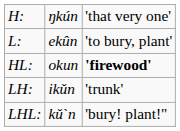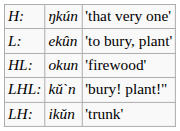 <table class="wikitable">
 <tr>
 <td><em>H:</em></td>
 <td><em>ŋkún</em></td>
 <td>'that very one'</td>
 </tr>
 <tr>
 <td><em>L:</em></td>
 <td><em>ekûn</em></td>
 <td>'to bury, plant'</td>
 </tr>
 <tr>
 <td><em>HL:</em></td>
 <td><em>okun</em></td>
-<td><strong>'firewood'</strong></td>
+<td>'firewood'</td>
+</tr>
+<tr>
+<td><em>LHL:</em></td>
+<td><em>kǔˋn</em></td>
+<td>'bury! plant!"</td>
 </tr>
 <tr>
 <td><em>LH:</em></td>
 <td><em>ikǔn</em></td>
 <td>'trunk'</td>
 </tr>
-<tr>
-<td><em>LHL:</em></td>
-<td><em>kǔˋn</em></td>
-<td>'bury! plant!"</td>
-</tr>
 </table>
